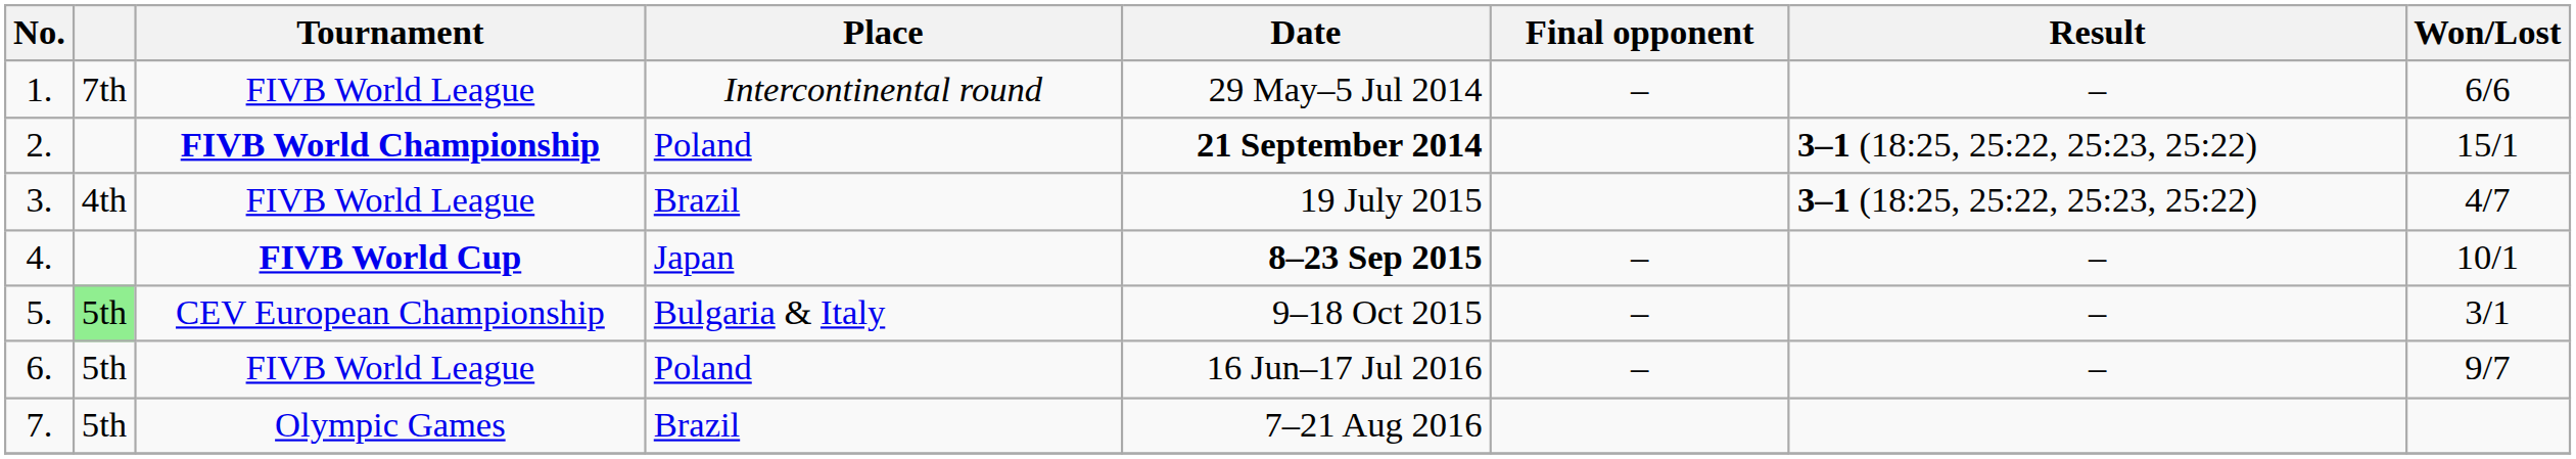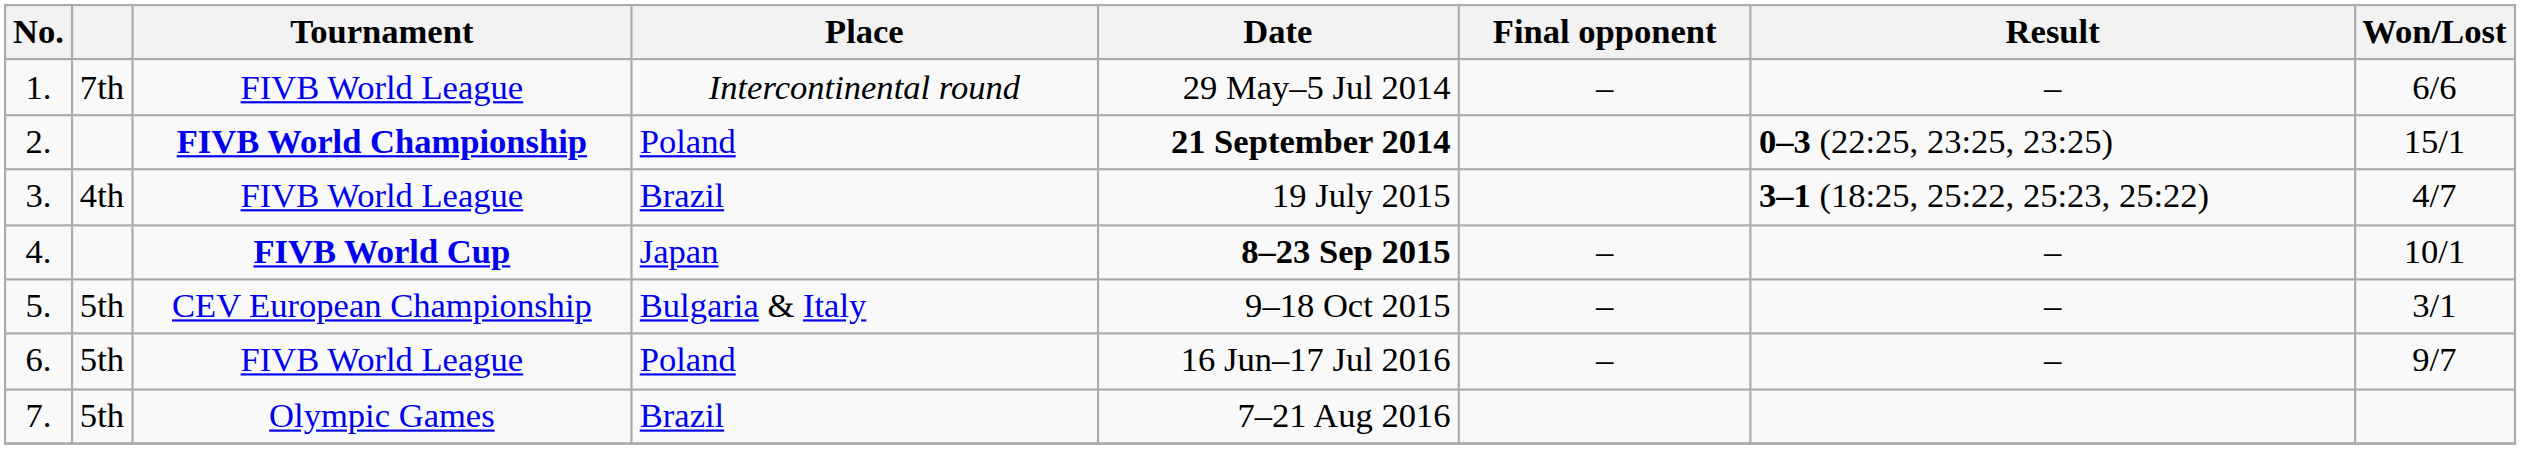 <table class="wikitable sortable">
 <tr>
 <th style="width:1em">No.</th>
 <th></th>
 <th style="width:14em">Tournament</th>
 <th style="width:13em">Place</th>
 <th style="width:10em">Date</th>
 <th style="width:8em">Final opponent</th>
 <th style="width:17em">Result</th>
 <th style="width:4em">Won/Lost</th>
 </tr>
 <tr>
 <td align=center>1.</td>
 <td align=center>7th</td>
 <td align=center><a href='#'>FIVB World League</a></td>
 <td align=center><em>Intercontinental round</em></td>
 <td align=right>29 May–5 Jul 2014</td>
 <td align=center>–</td>
 <td align=center>–</td>
 <td align=center>6/6</td>
 </tr>
 <tr>
 <td align=center>2.</td>
 <td align=center></td>
 <td align=center><strong><a href='#'>FIVB World Championship</a></strong></td>
 <td> <a href='#'>Poland</a></td>
 <td align=right><strong>21 September 2014</strong></td>
 <td></td>
-<td><strong>3–1</strong> (18:25, 25:22, 25:23, 25:22)</td>
+<td><strong>0–3</strong> (22:25, 23:25, 23:25)</td>
 <td align=center>15/1</td>
 </tr>
 <tr>
 <td align=center>3.</td>
 <td align=center>4th</td>
 <td align=center><a href='#'>FIVB World League</a></td>
 <td> <a href='#'>Brazil</a></td>
 <td align=right>19 July 2015</td>
 <td></td>
 <td><strong>3–1</strong> (18:25, 25:22, 25:23, 25:22)</td>
 <td align=center>4/7</td>
 </tr>
 <tr>
 <td align=center>4.</td>
 <td align=center></td>
 <td align=center><strong><a href='#'>FIVB World Cup</a></strong></td>
 <td> <a href='#'>Japan</a></td>
 <td align=right><strong>8–23 Sep 2015</strong></td>
 <td align=center>–</td>
 <td align=center>–</td>
 <td align=center>10/1</td>
 </tr>
 <tr>
 <td align=center>5.</td>
-<td align=center style="background: lightgreen;">5th</td>
+<td align=center>5th</td>
 <td align=center><a href='#'>CEV European Championship</a></td>
 <td> <a href='#'>Bulgaria</a> &  <a href='#'>Italy</a></td>
 <td align=right>9–18 Oct 2015</td>
 <td align=center>–</td>
 <td align=center>–</td>
 <td align=center>3/1</td>
 </tr>
 <tr>
 <td align=center>6.</td>
 <td align=center>5th</td>
 <td align=center><a href='#'>FIVB World League</a></td>
 <td> <a href='#'>Poland</a></td>
 <td align=right>16 Jun–17 Jul 2016</td>
 <td align=center>–</td>
 <td align=center>–</td>
 <td align=center>9/7</td>
 </tr>
 <tr>
 <td align=center>7.</td>
 <td align=center>5th</td>
 <td align=center><a href='#'>Olympic Games</a></td>
 <td> <a href='#'>Brazil</a></td>
 <td align=right>7–21 Aug 2016</td>
 <td align=center></td>
 <td align=center></td>
 <td align=center></td>
 </tr>
 <tr>
 </tr>
 </table>
